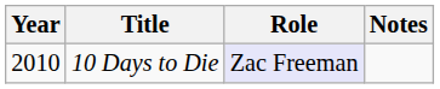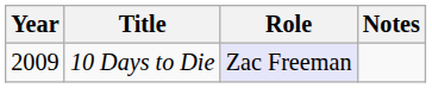 <table class="wikitable sortable">
 <tr>
 <th>Year</th>
 <th>Title</th>
 <th>Role</th>
 <th>Notes</th>
 </tr>
 <tr>
-<td>2010</td>
+<td>2009</td>
 <td><em>10 Days to Die</em></td>
 <td style="background: lavender;">Zac Freeman</td>
 <td></td>
 </tr>
 </table>
